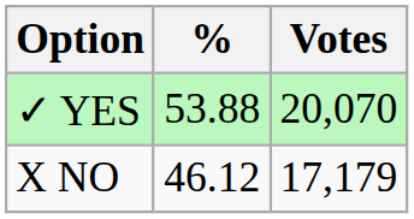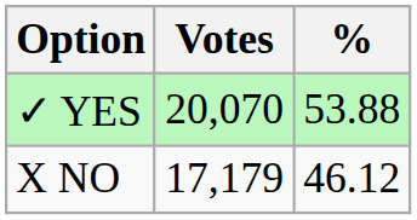 <table class="wikitable">
 <tr>
 <th>Option</th>
+<th>Votes</th>
 <th>%</th>
-<th>Votes</th>
 </tr>
 <tr>
 <td style=background:#bbf8be>✓ YES</td>
+<td style=background:#bbf8be>20,070</td>
 <td style=background:#bbf8be>53.88</td>
-<td style=background:#bbf8be>20,070</td>
 </tr>
 <tr>
 <td>X NO</td>
+<td>17,179</td>
 <td>46.12</td>
-<td>17,179</td>
 </tr>
 </table>
